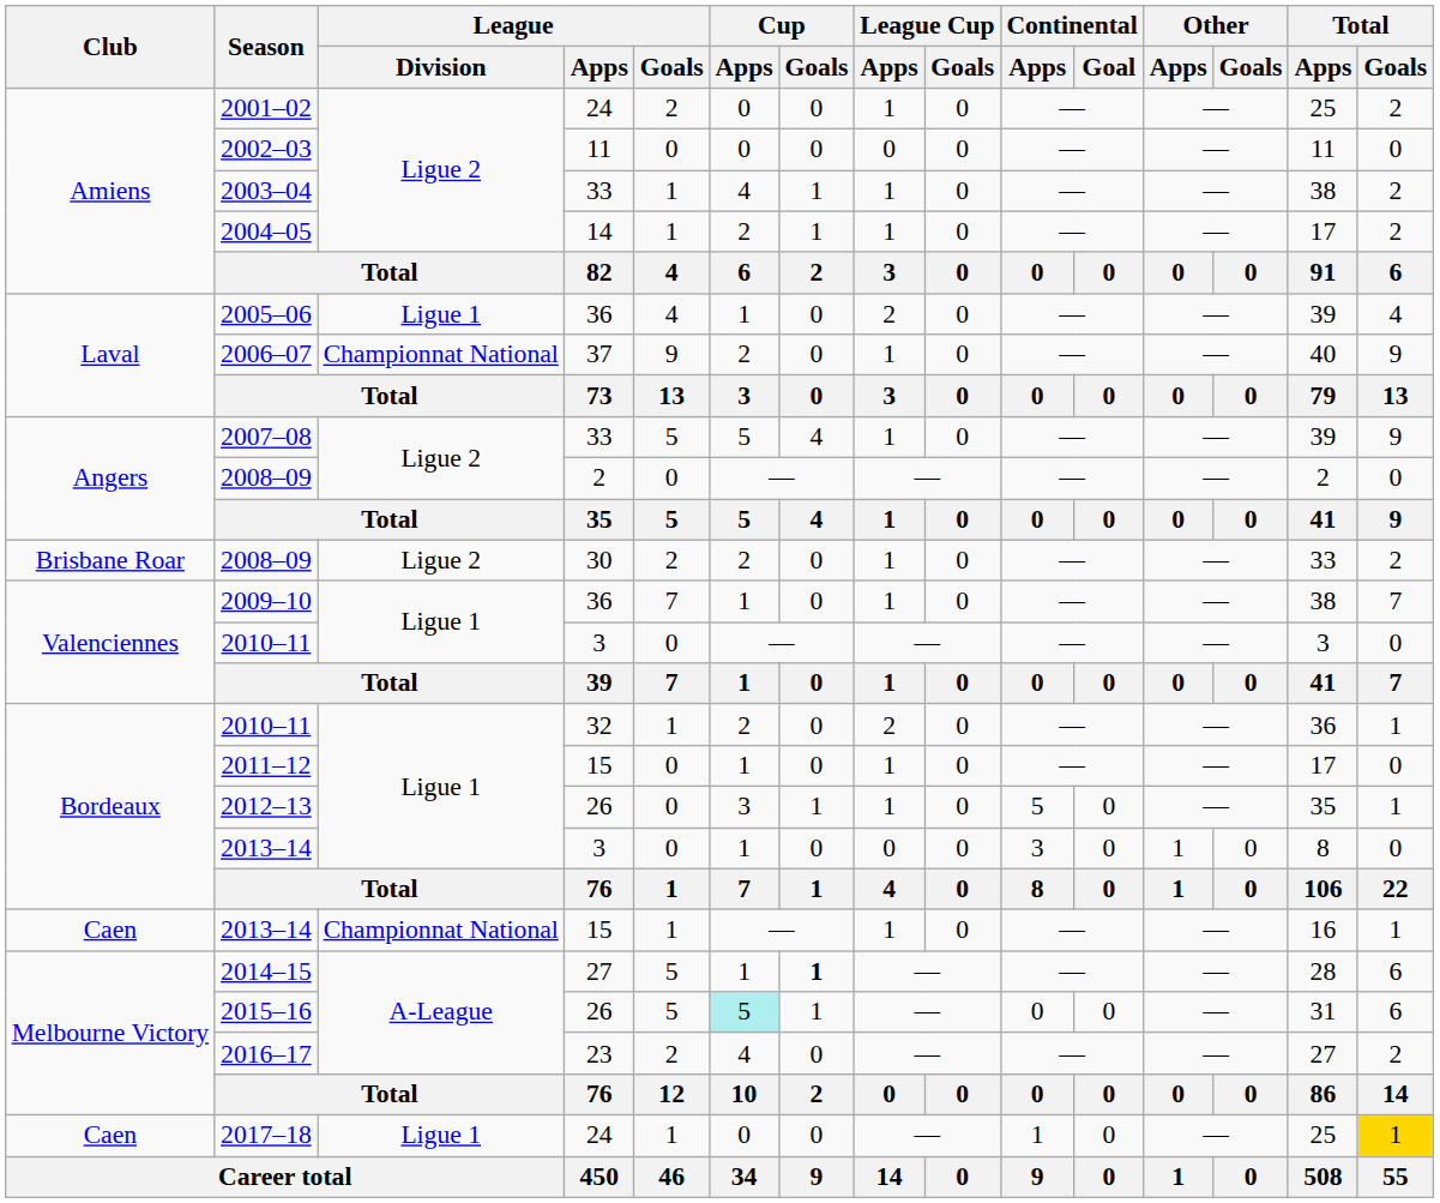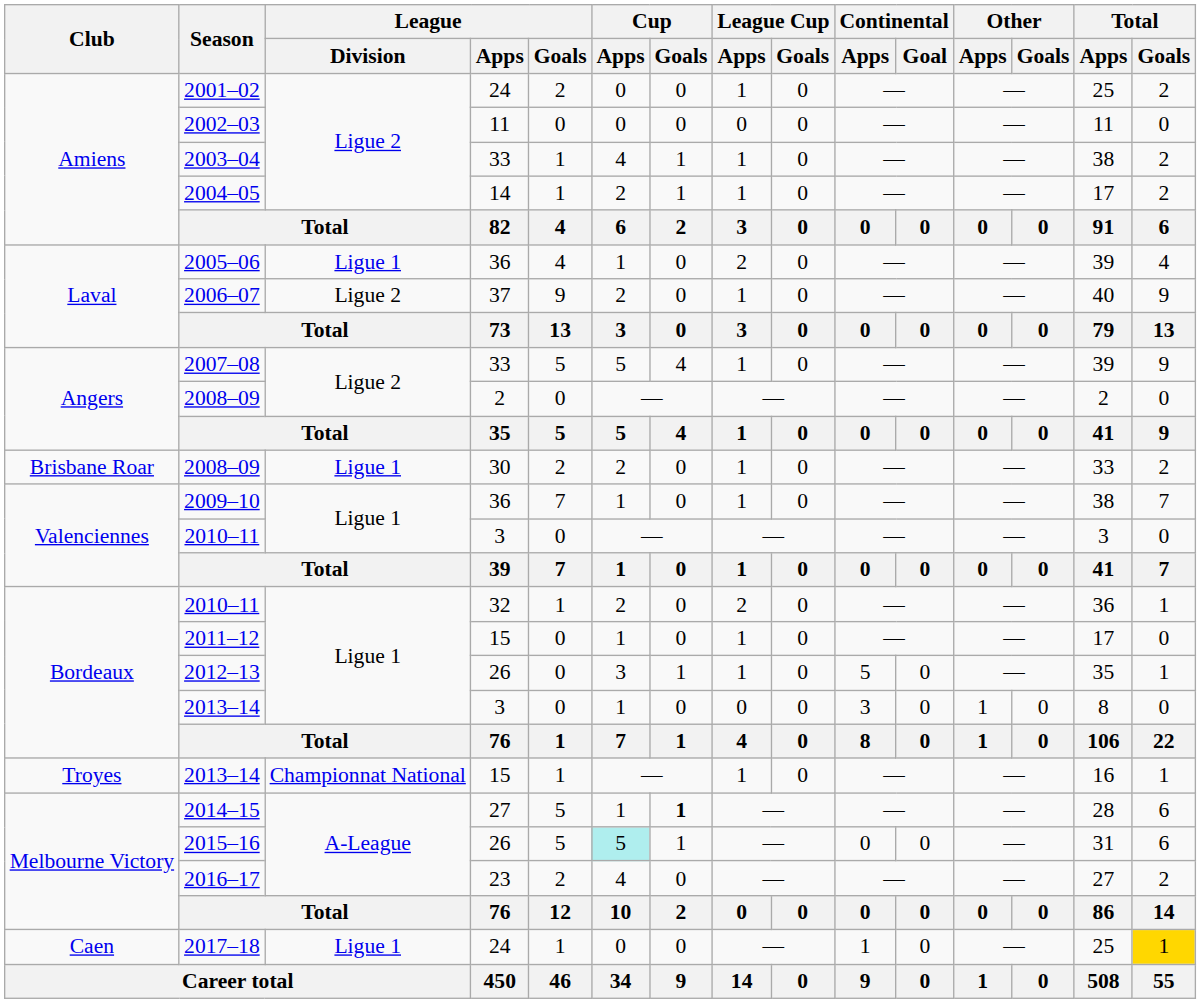 <table class="wikitable" style="text-align:center">
 <tr>
 <th rowspan="2">Club</th>
 <th rowspan="2">Season</th>
 <th colspan="3">League</th>
 <th colspan="2">Cup</th>
 <th colspan="2">League Cup</th>
 <th colspan="2">Continental</th>
 <th colspan="2">Other</th>
 <th colspan="2">Total</th>
 </tr>
 <tr>
 <th>Division</th>
 <th>Apps</th>
 <th>Goals</th>
 <th>Apps</th>
 <th>Goals</th>
 <th>Apps</th>
 <th>Goals</th>
 <th>Apps</th>
 <th>Goal</th>
 <th>Apps</th>
 <th>Goals</th>
 <th>Apps</th>
 <th>Goals</th>
 </tr>
 <tr>
 <td rowspan="5"><a href='#'>Amiens</a></td>
 <td><a href='#'>2001–02</a></td>
 <td rowspan="4"><a href='#'>Ligue 2</a></td>
 <td>24</td>
 <td>2</td>
 <td>0</td>
 <td>0</td>
 <td>1</td>
 <td>0</td>
 <td colspan="2">—</td>
 <td colspan="2">—</td>
 <td>25</td>
 <td>2</td>
 </tr>
 <tr>
 <td><a href='#'>2002–03</a></td>
 <td>11</td>
 <td>0</td>
 <td>0</td>
 <td>0</td>
 <td>0</td>
 <td>0</td>
 <td colspan="2">—</td>
 <td colspan="2">—</td>
 <td>11</td>
 <td>0</td>
 </tr>
 <tr>
 <td><a href='#'>2003–04</a></td>
 <td>33</td>
 <td>1</td>
 <td>4</td>
 <td>1</td>
 <td>1</td>
 <td>0</td>
 <td colspan="2">—</td>
 <td colspan="2">—</td>
 <td>38</td>
 <td>2</td>
 </tr>
 <tr>
 <td><a href='#'>2004–05</a></td>
 <td>14</td>
 <td>1</td>
 <td>2</td>
 <td>1</td>
 <td>1</td>
 <td>0</td>
 <td colspan="2">—</td>
 <td colspan="2">—</td>
 <td>17</td>
 <td>2</td>
 </tr>
 <tr>
 <th colspan="2">Total</th>
 <th>82</th>
 <th>4</th>
 <th>6</th>
 <th>2</th>
 <th>3</th>
 <th>0</th>
 <th>0</th>
 <th>0</th>
 <th>0</th>
 <th>0</th>
 <th>91</th>
 <th>6</th>
 </tr>
 <tr>
 <td rowspan="3"><a href='#'>Laval</a></td>
 <td><a href='#'>2005–06</a></td>
 <td><a href='#'>Ligue 1</a></td>
 <td>36</td>
 <td>4</td>
 <td>1</td>
 <td>0</td>
 <td>2</td>
 <td>0</td>
 <td colspan="2">—</td>
 <td colspan="2">—</td>
 <td>39</td>
 <td>4</td>
 </tr>
 <tr>
 <td><a href='#'>2006–07</a></td>
-<td><a href='#'>Championnat National</a></td>
+<td>Ligue 2</td>
 <td>37</td>
 <td>9</td>
 <td>2</td>
 <td>0</td>
 <td>1</td>
 <td>0</td>
 <td colspan="2">—</td>
 <td colspan="2">—</td>
 <td>40</td>
 <td>9</td>
 </tr>
 <tr>
 <th colspan="2">Total</th>
 <th>73</th>
 <th>13</th>
 <th>3</th>
 <th>0</th>
 <th>3</th>
 <th>0</th>
 <th>0</th>
 <th>0</th>
 <th>0</th>
 <th>0</th>
 <th>79</th>
 <th>13</th>
 </tr>
 <tr>
 <td rowspan="3"><a href='#'>Angers</a></td>
 <td><a href='#'>2007–08</a></td>
 <td rowspan="2">Ligue 2</td>
 <td>33</td>
 <td>5</td>
 <td>5</td>
 <td>4</td>
 <td>1</td>
 <td>0</td>
 <td colspan="2">—</td>
 <td colspan="2">—</td>
 <td>39</td>
 <td>9</td>
 </tr>
 <tr>
 <td><a href='#'>2008–09</a></td>
 <td>2</td>
 <td>0</td>
 <td colspan="2">—</td>
 <td colspan="2">—</td>
 <td colspan="2">—</td>
 <td colspan="2">—</td>
 <td>2</td>
 <td>0</td>
 </tr>
 <tr>
 <th colspan="2">Total</th>
 <th>35</th>
 <th>5</th>
 <th>5</th>
 <th>4</th>
 <th>1</th>
 <th>0</th>
 <th>0</th>
 <th>0</th>
 <th>0</th>
 <th>0</th>
 <th>41</th>
 <th>9</th>
 </tr>
 <tr>
 <td><a href='#'>Brisbane Roar</a></td>
 <td><a href='#'>2008–09</a></td>
-<td>Ligue 2</td>
+<td><a href='#'>Ligue 1</a></td>
 <td>30</td>
 <td>2</td>
 <td>2</td>
 <td>0</td>
 <td>1</td>
 <td>0</td>
 <td colspan="2">—</td>
 <td colspan="2">—</td>
 <td>33</td>
 <td>2</td>
 </tr>
 <tr>
 <td rowspan="3"><a href='#'>Valenciennes</a></td>
 <td><a href='#'>2009–10</a></td>
 <td rowspan="2">Ligue 1</td>
 <td>36</td>
 <td>7</td>
 <td>1</td>
 <td>0</td>
 <td>1</td>
 <td>0</td>
 <td colspan="2">—</td>
 <td colspan="2">—</td>
 <td>38</td>
 <td>7</td>
 </tr>
 <tr>
 <td><a href='#'>2010–11</a></td>
 <td>3</td>
 <td>0</td>
 <td colspan="2">—</td>
 <td colspan="2">—</td>
 <td colspan="2">—</td>
 <td colspan="2">—</td>
 <td>3</td>
 <td>0</td>
 </tr>
 <tr>
 <th colspan="2">Total</th>
 <th>39</th>
 <th>7</th>
 <th>1</th>
 <th>0</th>
 <th>1</th>
 <th>0</th>
 <th>0</th>
 <th>0</th>
 <th>0</th>
 <th>0</th>
 <th>41</th>
 <th>7</th>
 </tr>
 <tr>
 <td rowspan="5"><a href='#'>Bordeaux</a></td>
 <td><a href='#'>2010–11</a></td>
 <td rowspan="4">Ligue 1</td>
 <td>32</td>
 <td>1</td>
 <td>2</td>
 <td>0</td>
 <td>2</td>
 <td>0</td>
 <td colspan="2">—</td>
 <td colspan="2">—</td>
 <td>36</td>
 <td>1</td>
 </tr>
 <tr>
 <td><a href='#'>2011–12</a></td>
 <td>15</td>
 <td>0</td>
 <td>1</td>
 <td>0</td>
 <td>1</td>
 <td>0</td>
 <td colspan="2">—</td>
 <td colspan="2">—</td>
 <td>17</td>
 <td>0</td>
 </tr>
 <tr>
 <td><a href='#'>2012–13</a></td>
 <td>26</td>
 <td>0</td>
 <td>3</td>
 <td>1</td>
 <td>1</td>
 <td>0</td>
 <td>5</td>
 <td>0</td>
 <td colspan="2">—</td>
 <td>35</td>
 <td>1</td>
 </tr>
 <tr>
 <td><a href='#'>2013–14</a></td>
 <td>3</td>
 <td>0</td>
 <td>1</td>
 <td>0</td>
 <td>0</td>
 <td>0</td>
 <td>3</td>
 <td>0</td>
 <td>1</td>
 <td>0</td>
 <td>8</td>
 <td>0</td>
 </tr>
 <tr>
 <th colspan="2">Total</th>
 <th>76</th>
 <th>1</th>
 <th>7</th>
 <th>1</th>
 <th>4</th>
 <th>0</th>
 <th>8</th>
 <th>0</th>
 <th>1</th>
 <th>0</th>
 <th>106</th>
 <th>22</th>
 </tr>
 <tr>
-<td><a href='#'>Caen</a></td>
+<td><a href='#'>Troyes</a></td>
 <td><a href='#'>2013–14</a></td>
 <td><a href='#'>Championnat National</a></td>
 <td>15</td>
 <td>1</td>
 <td colspan="2">—</td>
 <td>1</td>
 <td>0</td>
 <td colspan="2">—</td>
 <td colspan="2">—</td>
 <td>16</td>
 <td>1</td>
 </tr>
 <tr>
 <td rowspan="4"><a href='#'>Melbourne Victory</a></td>
 <td><a href='#'>2014–15</a></td>
 <td rowspan="3"><a href='#'>A-League</a></td>
 <td>27</td>
 <td>5</td>
 <td>1</td>
 <td><strong>1</strong></td>
 <td colspan="2">—</td>
 <td colspan="2">—</td>
 <td colspan="2">—</td>
 <td>28</td>
 <td>6</td>
 </tr>
 <tr>
 <td><a href='#'>2015–16</a></td>
 <td>26</td>
 <td>5</td>
 <td style="background: paleturquoise;">5</td>
 <td>1</td>
 <td colspan="2">—</td>
 <td>0</td>
 <td>0</td>
 <td colspan="2">—</td>
 <td>31</td>
 <td>6</td>
 </tr>
 <tr>
 <td><a href='#'>2016–17</a></td>
 <td>23</td>
 <td>2</td>
 <td>4</td>
 <td>0</td>
 <td colspan="2">—</td>
 <td colspan="2">—</td>
 <td colspan="2">—</td>
 <td>27</td>
 <td>2</td>
 </tr>
 <tr>
 <th colspan="2">Total</th>
 <th>76</th>
 <th>12</th>
 <th>10</th>
 <th>2</th>
 <th>0</th>
 <th>0</th>
 <th>0</th>
 <th>0</th>
 <th>0</th>
 <th>0</th>
 <th>86</th>
 <th>14</th>
 </tr>
 <tr>
 <td><a href='#'>Caen</a></td>
 <td><a href='#'>2017–18</a></td>
 <td><a href='#'>Ligue 1</a></td>
 <td>24</td>
 <td>1</td>
 <td>0</td>
 <td>0</td>
 <td colspan="2">—</td>
 <td>1</td>
 <td>0</td>
 <td colspan="2">—</td>
 <td>25</td>
 <td style="background: gold;">1</td>
 </tr>
 <tr>
 <th colspan="3">Career total</th>
 <th>450</th>
 <th>46</th>
 <th>34</th>
 <th>9</th>
 <th>14</th>
 <th>0</th>
 <th>9</th>
 <th>0</th>
 <th>1</th>
 <th>0</th>
 <th>508</th>
 <th>55</th>
 </tr>
 </table>
